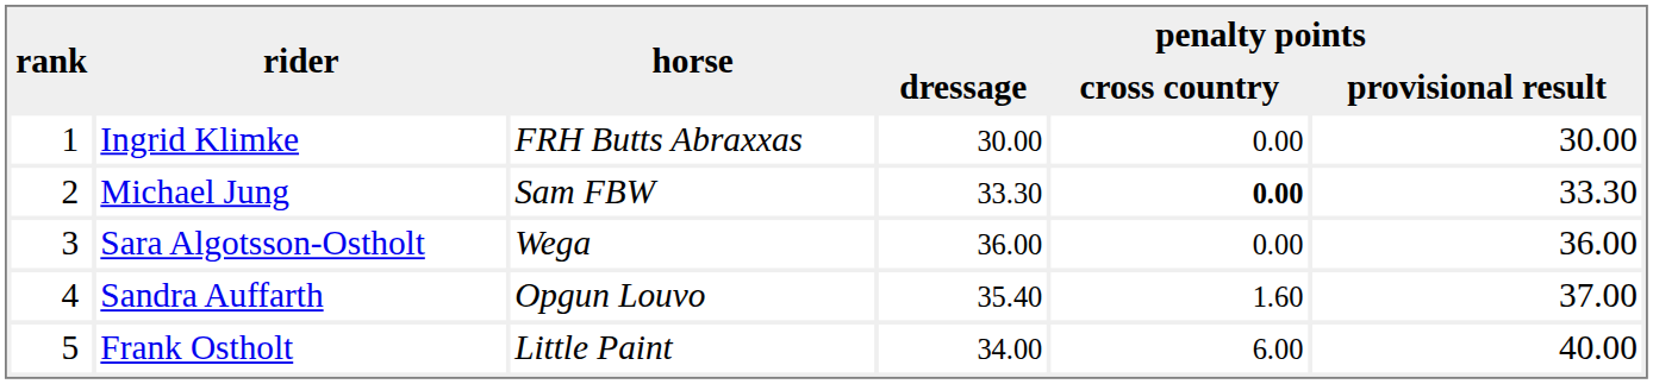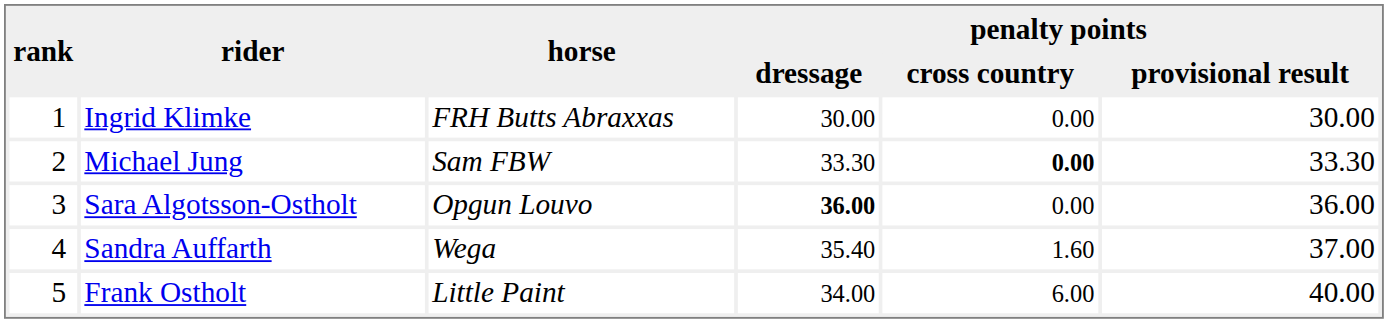 <table style="border:1px solid #808080; background-color:#EFEFEF;" cellspacing="2" cellpadding="2">
 <tr style="background-color:#EFEFEF;">
 <th rowspan=2 width="5%">rank</th>
 <th rowspan=2>rider</th>
 <th rowspan=2>horse</th>
 <th colspan=3>penalty points</th>
 </tr>
 <tr style="background-color:#EFEFEF;">
 <th>dressage</th>
 <th>cross country</th>
 <th>provisional result</th>
 </tr>
 <tr valign="top" style="background-color:#FFFFFF;">
 <td align="right">1 </td>
 <td> <a href='#'>Ingrid Klimke</a></td>
 <td><em>FRH Butts Abraxxas</em></td>
 <td align="right"><small>30.00</small></td>
 <td align="right"><small>0.00</small></td>
 <td align="right">30.00</td>
 </tr>
 <tr valign="top" style="background-color:#FFFFFF;">
 <td align="right">2 </td>
 <td> <a href='#'>Michael Jung</a></td>
 <td><em>Sam FBW</em></td>
 <td align="right"><small>33.30</small></td>
 <td align="right"><strong><small>0.00</small></strong></td>
 <td align="right">33.30</td>
 </tr>
 <tr valign="top" style="background-color:#FFFFFF;">
 <td align="right">3 </td>
 <td> <a href='#'>Sara Algotsson-Ostholt</a></td>
-<td><em>Wega</em></td>
-<td align="right"><small>36.00</small></td>
+<td><em>Opgun Louvo</em></td>
+<td align="right"><strong><small>36.00</small></strong></td>
 <td align="right"><small>0.00</small></td>
 <td align="right">36.00</td>
 </tr>
 <tr valign="top" style="background-color:#FFFFFF;">
 <td align="right">4 </td>
 <td> <a href='#'>Sandra Auffarth</a></td>
-<td><em>Opgun Louvo</em></td>
+<td><em>Wega</em></td>
 <td align="right"><small>35.40</small></td>
 <td align="right"><small>1.60</small></td>
 <td align="right">37.00</td>
 </tr>
 <tr valign="top" style="background-color:#FFFFFF;">
 <td align="right">5 </td>
 <td> <a href='#'>Frank Ostholt</a></td>
 <td><em>Little Paint</em></td>
 <td align="right"><small>34.00</small></td>
 <td align="right"><small>6.00</small></td>
 <td align="right">40.00</td>
 </tr>
 </table>
